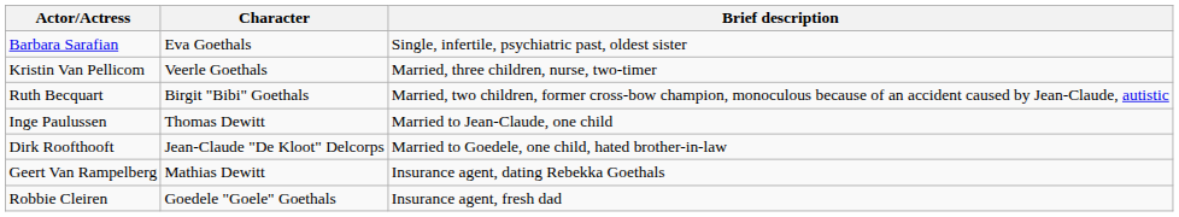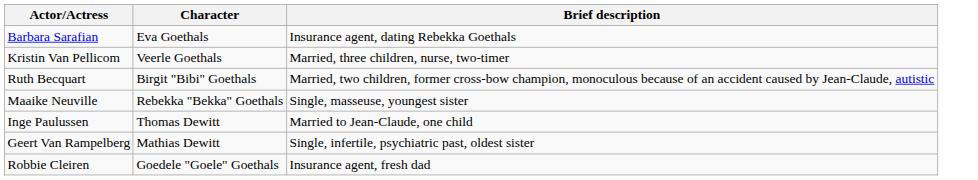 <table class="wikitable">
 <tr>
 <th>Actor/Actress</th>
 <th>Character</th>
 <th>Brief description</th>
 </tr>
 <tr>
 <td><a href='#'>Barbara Sarafian</a></td>
 <td>Eva Goethals</td>
-<td>Single, infertile, psychiatric past, oldest sister</td>
+<td>Insurance agent, dating Rebekka Goethals</td>
 </tr>
 <tr>
 <td>Kristin Van Pellicom</td>
 <td>Veerle Goethals</td>
 <td>Married, three children, nurse, two-timer</td>
 </tr>
 <tr>
 <td>Ruth Becquart</td>
 <td>Birgit "Bibi" Goethals</td>
 <td>Married, two children, former cross-bow champion, monoculous because of an accident caused by Jean-Claude, <a href='#'>autistic</a></td>
 </tr>
 <tr>
+<td>Maaike Neuville</td>
+<td>Rebekka "Bekka" Goethals</td>
+<td>Single, masseuse, youngest sister</td>
+</tr>
+<tr>
 <td>Inge Paulussen</td>
 <td>Thomas Dewitt</td>
 <td>Married to Jean-Claude, one child</td>
 </tr>
 <tr>
-<td>Dirk Roofthooft</td>
-<td>Jean-Claude "De Kloot" Delcorps</td>
-<td>Married to Goedele, one child, hated brother-in-law</td>
-</tr>
-<tr>
 <td>Geert Van Rampelberg</td>
 <td>Mathias Dewitt</td>
-<td>Insurance agent, dating Rebekka Goethals</td>
+<td>Single, infertile, psychiatric past, oldest sister</td>
 </tr>
 <tr>
 <td>Robbie Cleiren</td>
 <td>Goedele "Goele" Goethals</td>
 <td>Insurance agent, fresh dad</td>
 </tr>
 </table>
